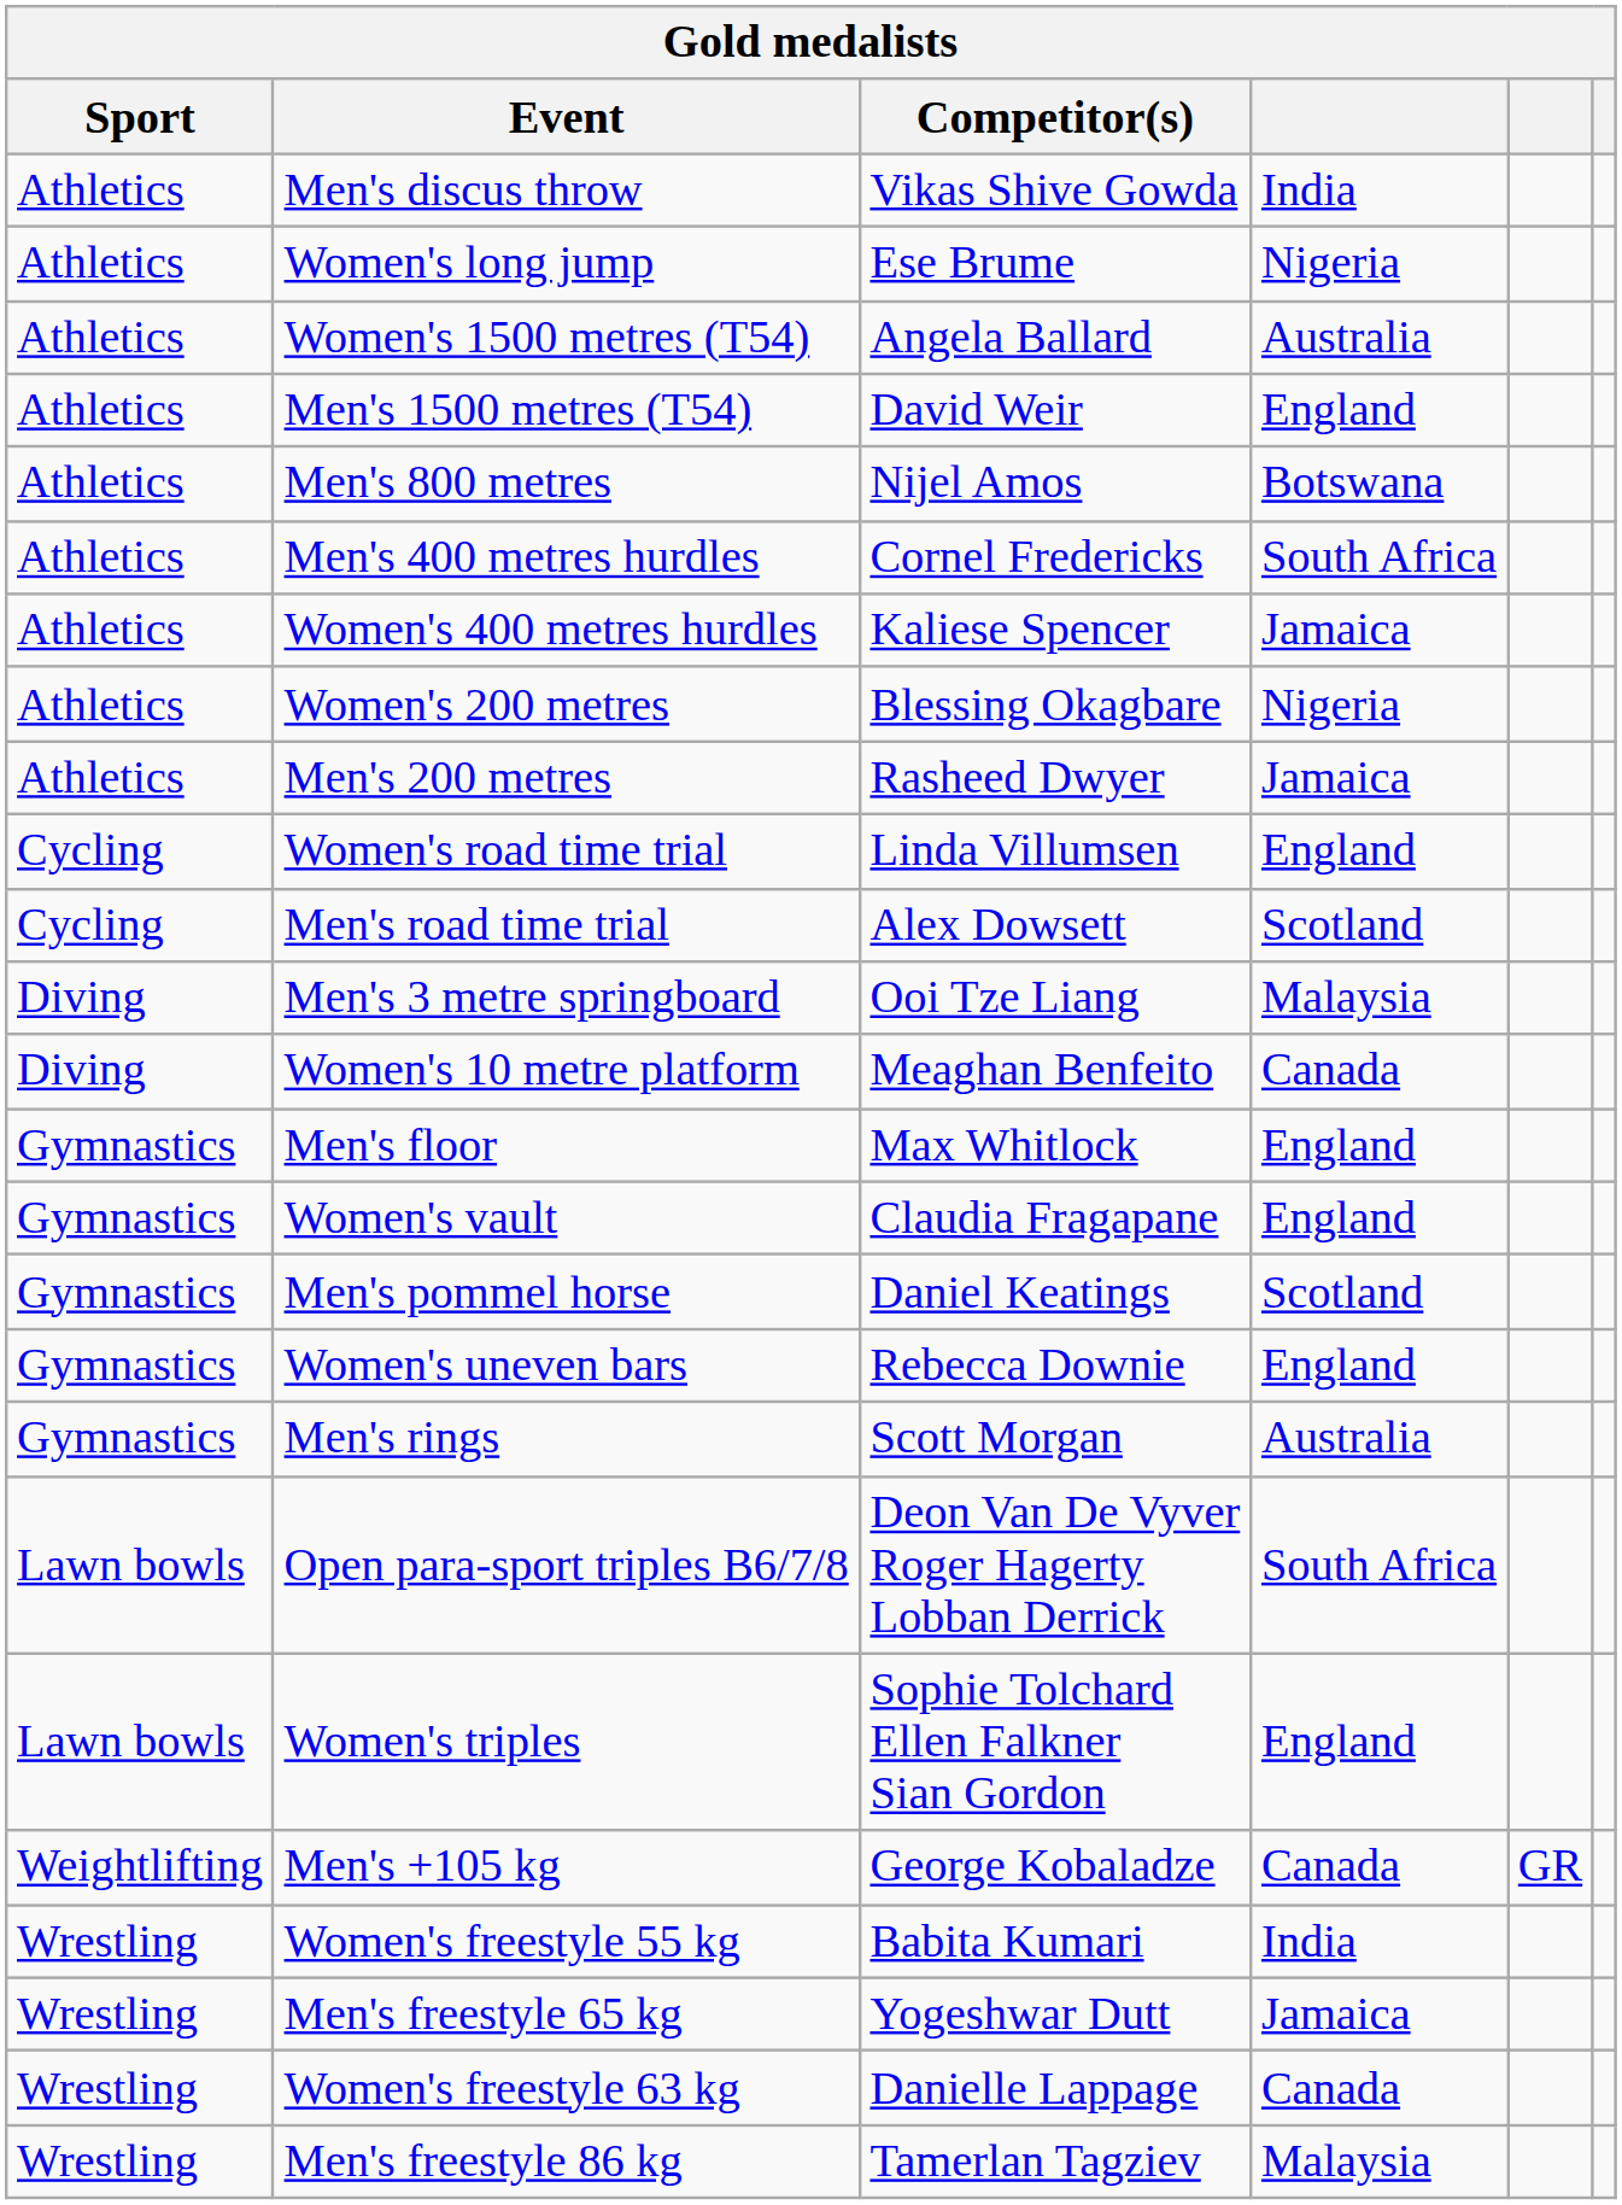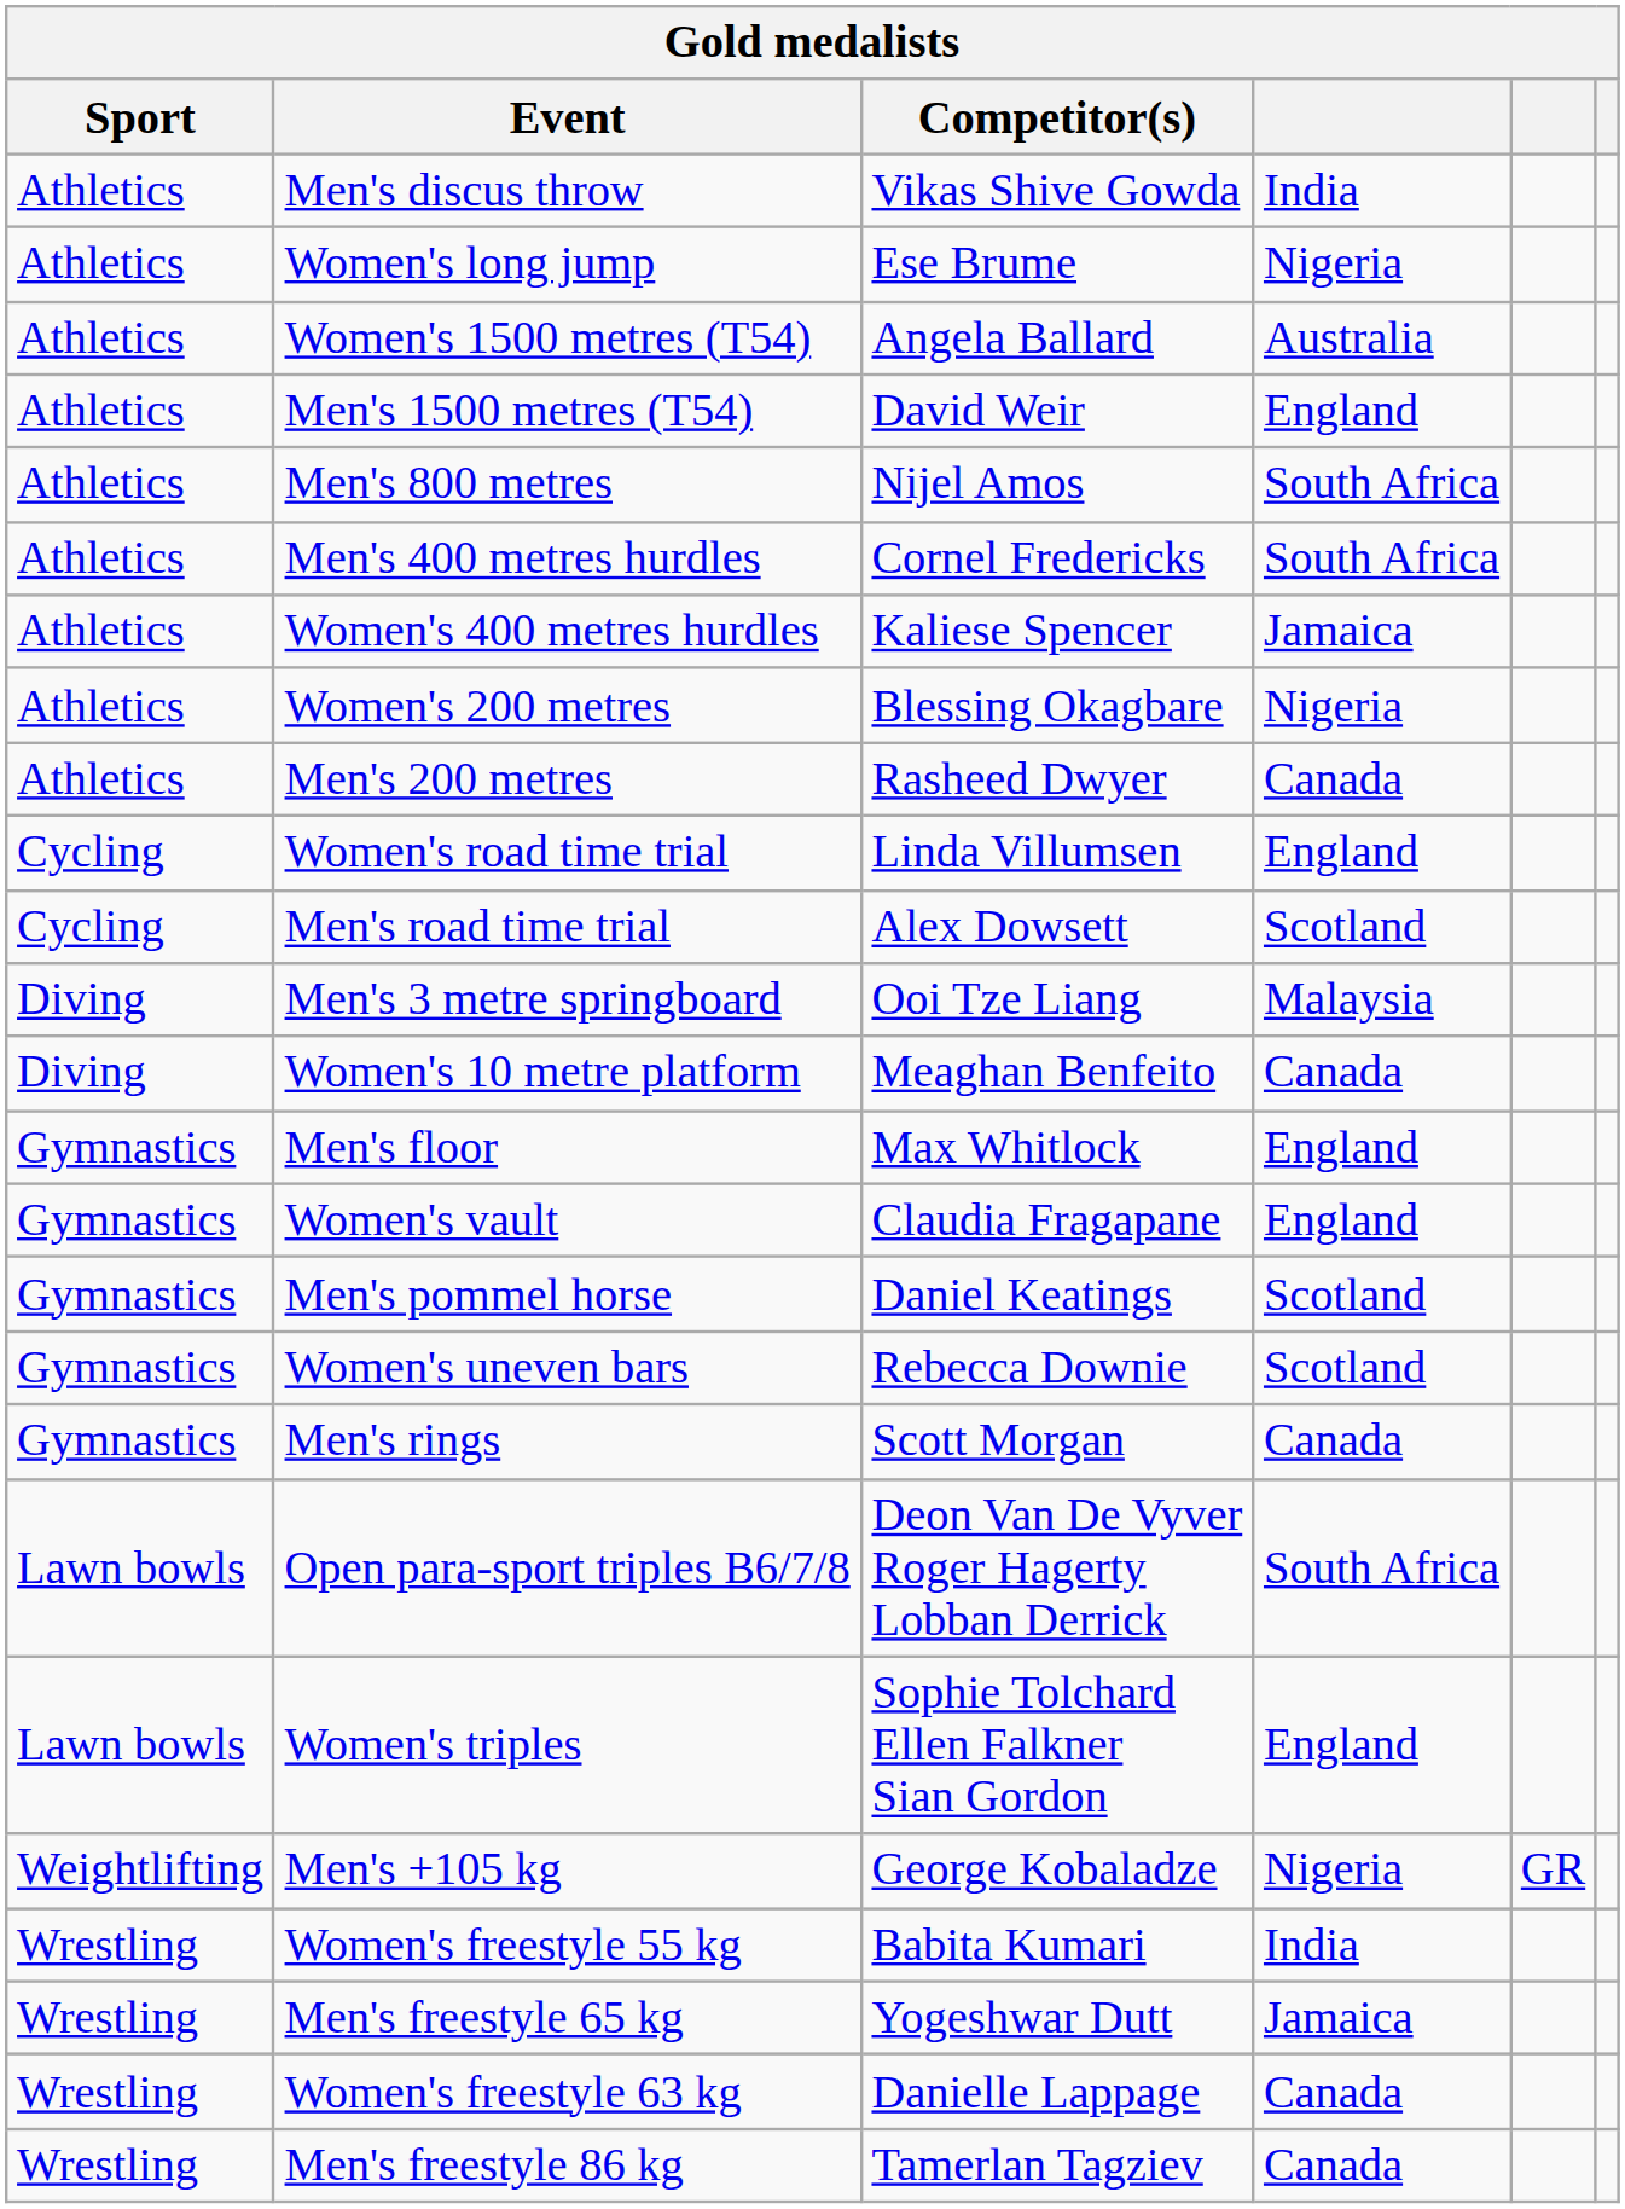 <table class="wikitable">
 <tr>
 <th colspan="6">Gold medalists</th>
 </tr>
 <tr>
 <th>Sport</th>
 <th>Event</th>
 <th>Competitor(s)</th>
 <th></th>
 <th></th>
 <th></th>
 </tr>
 <tr>
 <td><a href='#'>Athletics</a></td>
 <td><a href='#'>Men's discus throw</a></td>
 <td><a href='#'>Vikas Shive Gowda</a></td>
 <td> <a href='#'>India</a></td>
 <td></td>
 <td></td>
 </tr>
 <tr>
 <td><a href='#'>Athletics</a></td>
 <td><a href='#'>Women's long jump</a></td>
 <td><a href='#'>Ese Brume</a></td>
 <td> <a href='#'>Nigeria</a></td>
 <td></td>
 <td></td>
 </tr>
 <tr>
 <td><a href='#'>Athletics</a></td>
 <td><a href='#'>Women's 1500 metres (T54)</a></td>
 <td><a href='#'>Angela Ballard</a></td>
 <td> <a href='#'>Australia</a></td>
 <td></td>
 <td></td>
 </tr>
 <tr>
 <td><a href='#'>Athletics</a></td>
 <td><a href='#'>Men's 1500 metres (T54)</a></td>
 <td><a href='#'>David Weir</a></td>
 <td> <a href='#'>England</a></td>
 <td></td>
 <td></td>
 </tr>
 <tr>
 <td><a href='#'>Athletics</a></td>
 <td><a href='#'>Men's 800 metres</a></td>
 <td><a href='#'>Nijel Amos</a></td>
-<td> <a href='#'>Botswana</a></td>
+<td> <a href='#'>South Africa</a></td>
 <td></td>
 <td></td>
 </tr>
 <tr>
 <td><a href='#'>Athletics</a></td>
 <td><a href='#'>Men's 400 metres hurdles</a></td>
 <td><a href='#'>Cornel Fredericks</a></td>
 <td> <a href='#'>South Africa</a></td>
 <td></td>
 <td></td>
 </tr>
 <tr>
 <td><a href='#'>Athletics</a></td>
 <td><a href='#'>Women's 400 metres hurdles</a></td>
 <td><a href='#'>Kaliese Spencer</a></td>
 <td> <a href='#'>Jamaica</a></td>
 <td></td>
 <td></td>
 </tr>
 <tr>
 <td><a href='#'>Athletics</a></td>
 <td><a href='#'>Women's 200 metres</a></td>
 <td><a href='#'>Blessing Okagbare</a></td>
 <td> <a href='#'>Nigeria</a></td>
 <td></td>
 <td></td>
 </tr>
 <tr>
 <td><a href='#'>Athletics</a></td>
 <td><a href='#'>Men's 200 metres</a></td>
 <td><a href='#'>Rasheed Dwyer</a></td>
-<td> <a href='#'>Jamaica</a></td>
+<td> <a href='#'>Canada</a></td>
 <td></td>
 <td></td>
 </tr>
 <tr>
 <td><a href='#'>Cycling</a></td>
 <td><a href='#'>Women's road time trial</a></td>
 <td><a href='#'>Linda Villumsen</a></td>
 <td> <a href='#'>England</a></td>
 <td></td>
 <td></td>
 </tr>
 <tr>
 <td><a href='#'>Cycling</a></td>
 <td><a href='#'>Men's road time trial</a></td>
 <td><a href='#'>Alex Dowsett</a></td>
 <td> <a href='#'>Scotland</a></td>
 <td></td>
 <td></td>
 </tr>
 <tr>
 <td><a href='#'>Diving</a></td>
 <td><a href='#'>Men's 3 metre springboard</a></td>
 <td><a href='#'>Ooi Tze Liang</a></td>
 <td> <a href='#'>Malaysia</a></td>
 <td></td>
 <td></td>
 </tr>
 <tr>
 <td><a href='#'>Diving</a></td>
 <td><a href='#'>Women's 10 metre platform</a></td>
 <td><a href='#'>Meaghan Benfeito</a></td>
 <td> <a href='#'>Canada</a></td>
 <td></td>
 <td></td>
 </tr>
 <tr>
 <td><a href='#'>Gymnastics</a></td>
 <td><a href='#'>Men's floor</a></td>
 <td><a href='#'>Max Whitlock</a></td>
 <td> <a href='#'>England</a></td>
 <td></td>
 <td></td>
 </tr>
 <tr>
 <td><a href='#'>Gymnastics</a></td>
 <td><a href='#'>Women's vault</a></td>
 <td><a href='#'>Claudia Fragapane</a></td>
 <td> <a href='#'>England</a></td>
 <td></td>
 <td></td>
 </tr>
 <tr>
 <td><a href='#'>Gymnastics</a></td>
 <td><a href='#'>Men's pommel horse</a></td>
 <td><a href='#'>Daniel Keatings</a></td>
 <td> <a href='#'>Scotland</a></td>
 <td></td>
 <td></td>
 </tr>
 <tr>
 <td><a href='#'>Gymnastics</a></td>
 <td><a href='#'>Women's uneven bars</a></td>
 <td><a href='#'>Rebecca Downie</a></td>
-<td> <a href='#'>England</a></td>
+<td> <a href='#'>Scotland</a></td>
 <td></td>
 <td></td>
 </tr>
 <tr>
 <td><a href='#'>Gymnastics</a></td>
 <td><a href='#'>Men's rings</a></td>
 <td><a href='#'>Scott Morgan</a></td>
-<td> <a href='#'>Australia</a></td>
+<td> <a href='#'>Canada</a></td>
 <td></td>
 <td></td>
 </tr>
 <tr>
 <td><a href='#'>Lawn bowls</a></td>
 <td><a href='#'>Open para-sport triples B6/7/8</a></td>
 <td><a href='#'>Deon Van De Vyver</a><br><a href='#'>Roger Hagerty</a><br><a href='#'>Lobban Derrick</a></td>
 <td> <a href='#'>South Africa</a></td>
 <td></td>
 <td></td>
 </tr>
 <tr>
 <td><a href='#'>Lawn bowls</a></td>
 <td><a href='#'>Women's triples</a></td>
 <td><a href='#'>Sophie Tolchard</a><br><a href='#'>Ellen Falkner</a><br><a href='#'>Sian Gordon</a></td>
 <td> <a href='#'>England</a></td>
 <td></td>
 <td></td>
 </tr>
 <tr>
 <td><a href='#'>Weightlifting</a></td>
 <td><a href='#'>Men's +105 kg</a></td>
 <td><a href='#'>George Kobaladze</a></td>
-<td> <a href='#'>Canada</a></td>
+<td> <a href='#'>Nigeria</a></td>
 <td><a href='#'>GR</a></td>
 <td></td>
 </tr>
 <tr>
 <td><a href='#'>Wrestling</a></td>
 <td><a href='#'>Women's freestyle 55 kg</a></td>
 <td><a href='#'>Babita Kumari</a></td>
 <td> <a href='#'>India</a></td>
 <td></td>
 <td></td>
 </tr>
 <tr>
 <td><a href='#'>Wrestling</a></td>
 <td><a href='#'>Men's freestyle 65 kg</a></td>
 <td><a href='#'>Yogeshwar Dutt</a></td>
 <td> <a href='#'>Jamaica</a></td>
 <td></td>
 <td></td>
 </tr>
 <tr>
 <td><a href='#'>Wrestling</a></td>
 <td><a href='#'>Women's freestyle 63 kg</a></td>
 <td><a href='#'>Danielle Lappage</a></td>
 <td> <a href='#'>Canada</a></td>
 <td></td>
 <td></td>
 </tr>
 <tr>
 <td><a href='#'>Wrestling</a></td>
 <td><a href='#'>Men's freestyle 86 kg</a></td>
 <td><a href='#'>Tamerlan Tagziev</a></td>
-<td> <a href='#'>Malaysia</a></td>
+<td> <a href='#'>Canada</a></td>
 <td></td>
 <td></td>
 </tr>
 </table>
